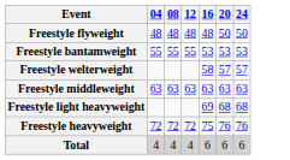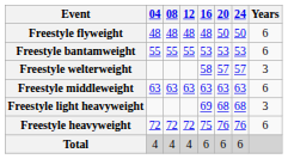 <table class="wikitable plainrowheaders sticky-header" style="text-align: center;">
 <tr>
 <th scope="col">Event</th>
 <th scope="col"><a href='#'>04</a></th>
 <th scope="col"><a href='#'>08</a></th>
 <th scope="col"><a href='#'>12</a></th>
 <th scope="col"><a href='#'>16</a></th>
 <th scope="col"><a href='#'>20</a></th>
 <th scope="col"><a href='#'>24</a></th>
+<th scope="col">Years</th>
 </tr>
 <tr>
 <th scope="row">Freestyle flyweight</th>
 <td><a href='#'>48</a></td>
 <td><a href='#'>48</a></td>
 <td><a href='#'>48</a></td>
 <td><a href='#'>48</a></td>
 <td><a href='#'>50</a></td>
 <td><a href='#'>50</a></td>
+<td>6</td>
 </tr>
 <tr>
 <th scope="row">Freestyle bantamweight</th>
 <td><a href='#'>55</a></td>
 <td><a href='#'>55</a></td>
 <td><a href='#'>55</a></td>
 <td><a href='#'>53</a></td>
 <td><a href='#'>53</a></td>
 <td><a href='#'>53</a></td>
+<td>6</td>
 </tr>
 <tr>
 <th scope="row">Freestyle welterweight</th>
 <td></td>
 <td></td>
 <td></td>
 <td><a href='#'>58</a></td>
 <td><a href='#'>57</a></td>
 <td><a href='#'>57</a></td>
+<td>3</td>
 </tr>
 <tr>
 <th scope="row">Freestyle middleweight</th>
 <td><a href='#'>63</a></td>
 <td><a href='#'>63</a></td>
 <td><a href='#'>63</a></td>
 <td><a href='#'>63</a></td>
 <td><a href='#'>63</a></td>
 <td><a href='#'>63</a></td>
+<td>6</td>
 </tr>
 <tr>
 <th scope="row">Freestyle light heavyweight</th>
 <td></td>
 <td></td>
 <td></td>
 <td><a href='#'>69</a></td>
 <td><a href='#'>68</a></td>
 <td><a href='#'>68</a></td>
+<td>3</td>
 </tr>
 <tr>
 <th scope="row">Freestyle heavyweight</th>
 <td><a href='#'>72</a></td>
 <td><a href='#'>72</a></td>
 <td><a href='#'>72</a></td>
 <td><a href='#'>75</a></td>
 <td><a href='#'>76</a></td>
 <td><a href='#'>76</a></td>
+<td>6</td>
 </tr>
 <tr style="background:lightgray">
 <th scope="row"><strong>Total</strong></th>
 <td>4</td>
 <td>4</td>
 <td>4</td>
 <td>6</td>
 <td>6</td>
 <td>6</td>
+<td></td>
 </tr>
 </table>
